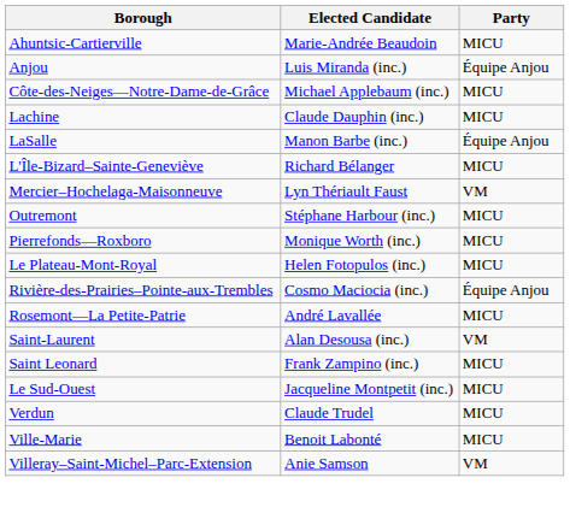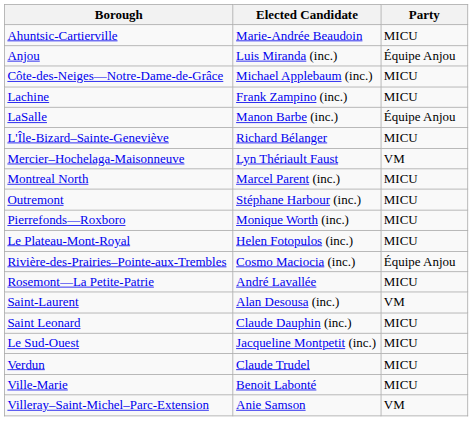 <table class="wikitable">
 <tr>
 <th bgcolor="#DDDDFF" width="275px">Borough</th>
 <th bgcolor="#DDDDFF" width="175px">Elected Candidate</th>
 <th bgcolor="#DDDDFF" width="100px">Party</th>
 </tr>
 <tr>
 <td><a href='#'>Ahuntsic-Cartierville</a></td>
 <td><a href='#'>Marie-Andrée Beaudoin</a></td>
 <td>MICU</td>
 </tr>
 <tr>
 <td><a href='#'>Anjou</a></td>
 <td><a href='#'>Luis Miranda</a> (inc.)</td>
 <td>Équipe Anjou</td>
 </tr>
 <tr>
 <td><a href='#'>Côte-des-Neiges—Notre-Dame-de-Grâce</a></td>
 <td><a href='#'>Michael Applebaum</a> (inc.)</td>
 <td>MICU</td>
 </tr>
 <tr>
 <td><a href='#'>Lachine</a></td>
-<td><a href='#'>Claude Dauphin</a> (inc.)</td>
+<td><a href='#'>Frank Zampino</a> (inc.)</td>
 <td>MICU</td>
 </tr>
 <tr>
 <td><a href='#'>LaSalle</a></td>
 <td><a href='#'>Manon Barbe</a> (inc.)</td>
 <td>Équipe Anjou</td>
 </tr>
 <tr>
 <td><a href='#'>L'Île-Bizard–Sainte-Geneviève</a></td>
 <td><a href='#'>Richard Bélanger</a></td>
 <td>MICU</td>
 </tr>
 <tr>
 <td><a href='#'>Mercier–Hochelaga-Maisonneuve</a></td>
 <td><a href='#'>Lyn Thériault Faust</a></td>
 <td>VM</td>
+</tr>
+<tr>
+<td><a href='#'>Montreal North</a></td>
+<td><a href='#'>Marcel Parent</a> (inc.)</td>
+<td>MICU</td>
 </tr>
 <tr>
 <td><a href='#'>Outremont</a></td>
 <td><a href='#'>Stéphane Harbour</a> (inc.)</td>
 <td>MICU</td>
 </tr>
 <tr>
 <td><a href='#'>Pierrefonds—Roxboro</a></td>
 <td><a href='#'>Monique Worth</a> (inc.)</td>
 <td>MICU</td>
 </tr>
 <tr>
 <td><a href='#'>Le Plateau-Mont-Royal</a></td>
 <td><a href='#'>Helen Fotopulos</a> (inc.)</td>
 <td>MICU</td>
 </tr>
 <tr>
 <td><a href='#'>Rivière-des-Prairies–Pointe-aux-Trembles</a></td>
 <td><a href='#'>Cosmo Maciocia</a> (inc.)</td>
 <td>Équipe Anjou</td>
 </tr>
 <tr>
 <td><a href='#'>Rosemont—La Petite-Patrie</a></td>
 <td><a href='#'>André Lavallée</a></td>
 <td>MICU</td>
 </tr>
 <tr>
 <td><a href='#'>Saint-Laurent</a></td>
 <td><a href='#'>Alan Desousa</a> (inc.)</td>
 <td>VM</td>
 </tr>
 <tr>
 <td><a href='#'>Saint Leonard</a></td>
-<td><a href='#'>Frank Zampino</a> (inc.)</td>
+<td><a href='#'>Claude Dauphin</a> (inc.)</td>
 <td>MICU</td>
 </tr>
 <tr>
 <td><a href='#'>Le Sud-Ouest</a></td>
 <td><a href='#'>Jacqueline Montpetit</a> (inc.)</td>
 <td>MICU</td>
 </tr>
 <tr>
 <td><a href='#'>Verdun</a></td>
 <td><a href='#'>Claude Trudel</a></td>
 <td>MICU</td>
 </tr>
 <tr>
 <td><a href='#'>Ville-Marie</a></td>
 <td><a href='#'>Benoit Labonté</a></td>
 <td>MICU</td>
 </tr>
 <tr>
 <td><a href='#'>Villeray–Saint-Michel–Parc-Extension</a></td>
 <td><a href='#'>Anie Samson</a></td>
 <td>VM</td>
 </tr>
 </table>
